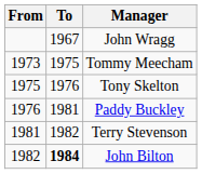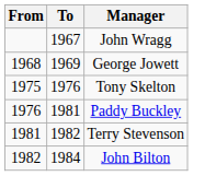 <table class="wikitable" style="text-align: center">
 <tr>
 <th>From</th>
 <th>To</th>
 <th>Manager</th>
 </tr>
 <tr>
 <td></td>
 <td>1967</td>
 <td>John Wragg</td>
 </tr>
 <tr>
-<td>1973</td>
-<td>1975</td>
-<td>Tommy Meecham</td>
+<td>1968</td>
+<td>1969</td>
+<td>George Jowett</td>
 </tr>
 <tr>
 <td>1975</td>
 <td>1976</td>
 <td>Tony Skelton</td>
 </tr>
 <tr>
 <td>1976</td>
 <td>1981</td>
 <td><a href='#'>Paddy Buckley</a></td>
 </tr>
 <tr>
 <td>1981</td>
 <td>1982</td>
 <td>Terry Stevenson</td>
 </tr>
 <tr>
 <td>1982</td>
-<td><strong>1984</strong></td>
+<td>1984</td>
 <td><a href='#'>John Bilton</a></td>
 </tr>
 </table>
